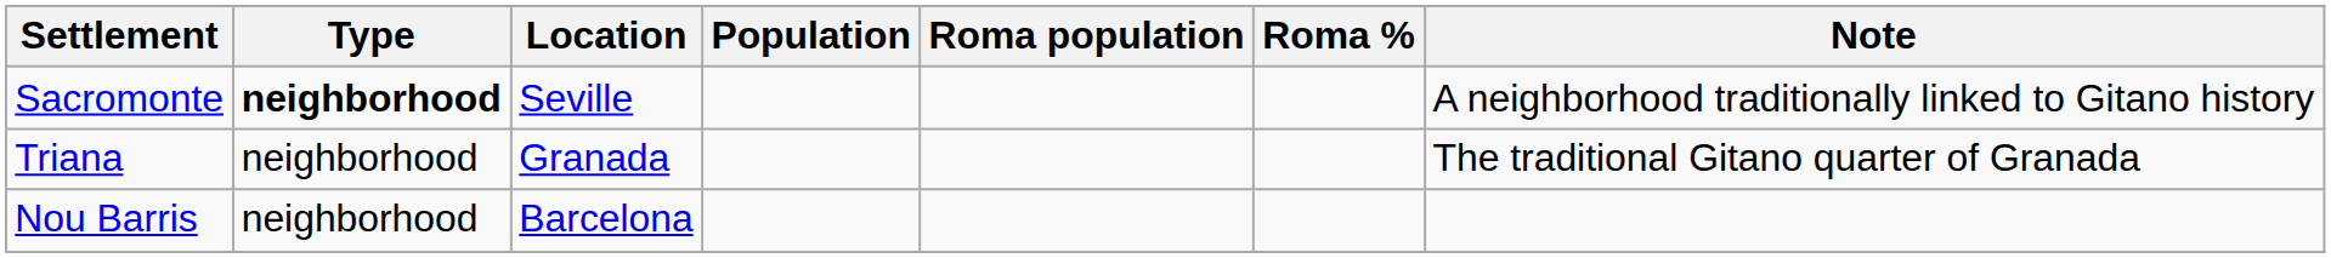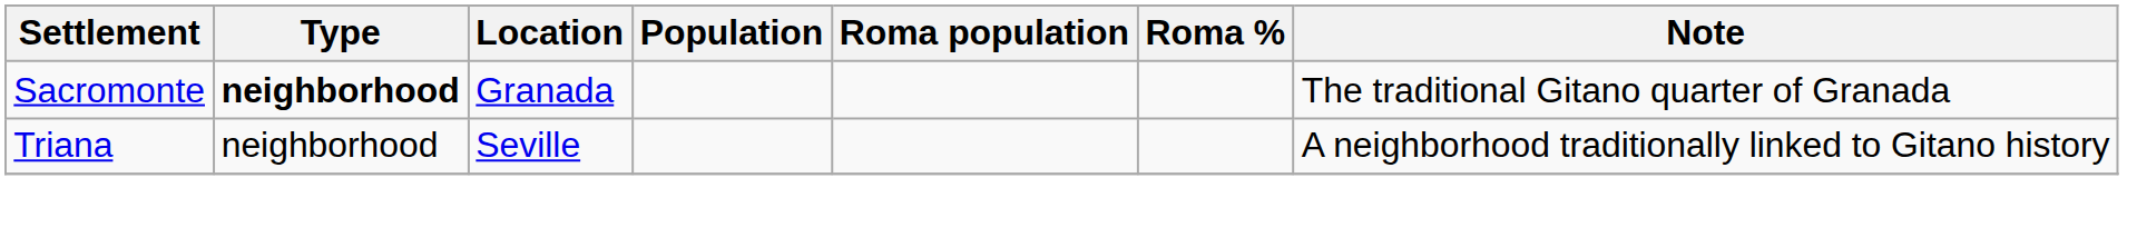 <table class="wikitable">
 <tr>
 <th>Settlement</th>
 <th>Type</th>
 <th>Location</th>
 <th>Population</th>
 <th>Roma population</th>
 <th>Roma %</th>
 <th>Note</th>
 </tr>
 <tr>
 <td><a href='#'>Sacromonte</a></td>
 <td><strong>neighborhood</strong></td>
+<td><a href='#'>Granada</a></td>
+<td></td>
+<td></td>
+<td></td>
+<td>The traditional Gitano quarter of Granada</td>
+</tr>
+<tr>
+<td><a href='#'>Triana</a></td>
+<td>neighborhood</td>
 <td><a href='#'>Seville</a></td>
 <td></td>
 <td></td>
 <td></td>
 <td>A neighborhood traditionally linked to Gitano history</td>
 </tr>
 <tr>
-<td><a href='#'>Triana</a></td>
-<td>neighborhood</td>
-<td><a href='#'>Granada</a></td>
-<td></td>
-<td></td>
-<td></td>
-<td>The traditional Gitano quarter of Granada</td>
-</tr>
-<tr>
-<td><a href='#'>Nou Barris</a></td>
-<td>neighborhood</td>
-<td><a href='#'>Barcelona</a></td>
-<td></td>
-<td></td>
-<td></td>
-<td></td>
-</tr>
-<tr>
 </tr>
 </table>
